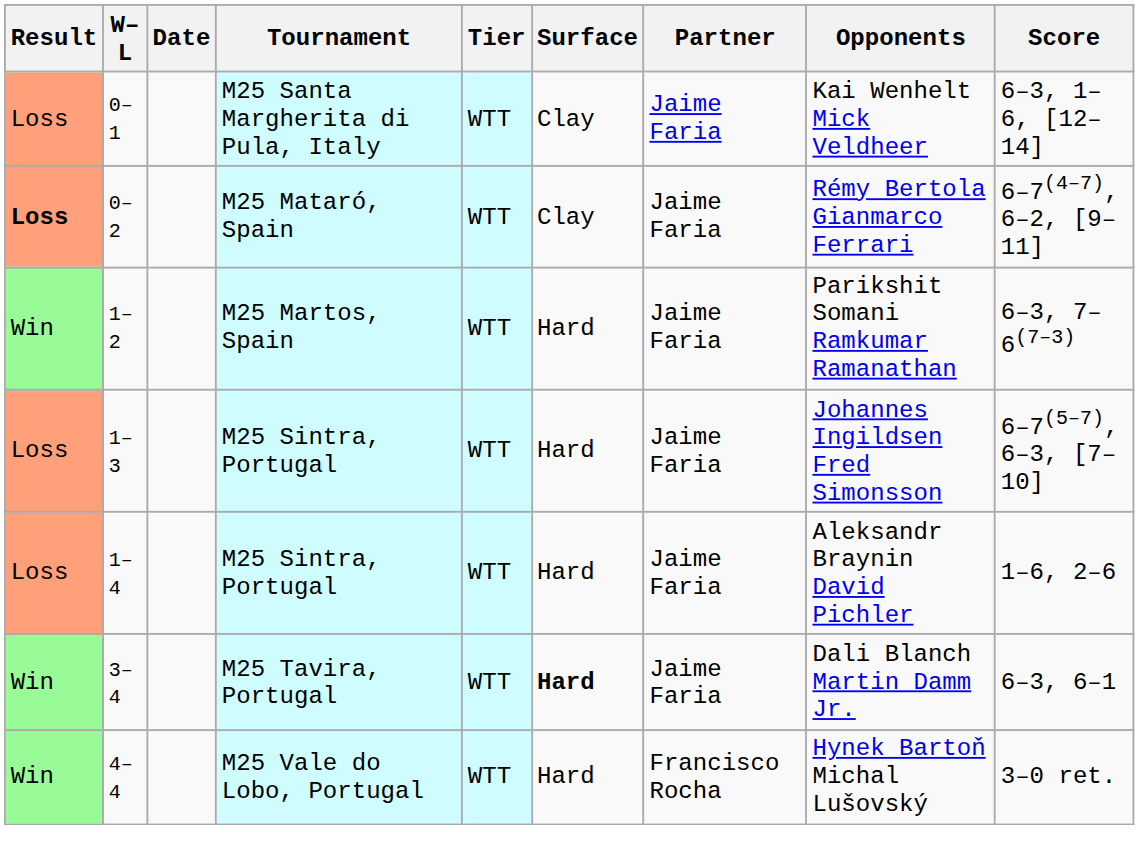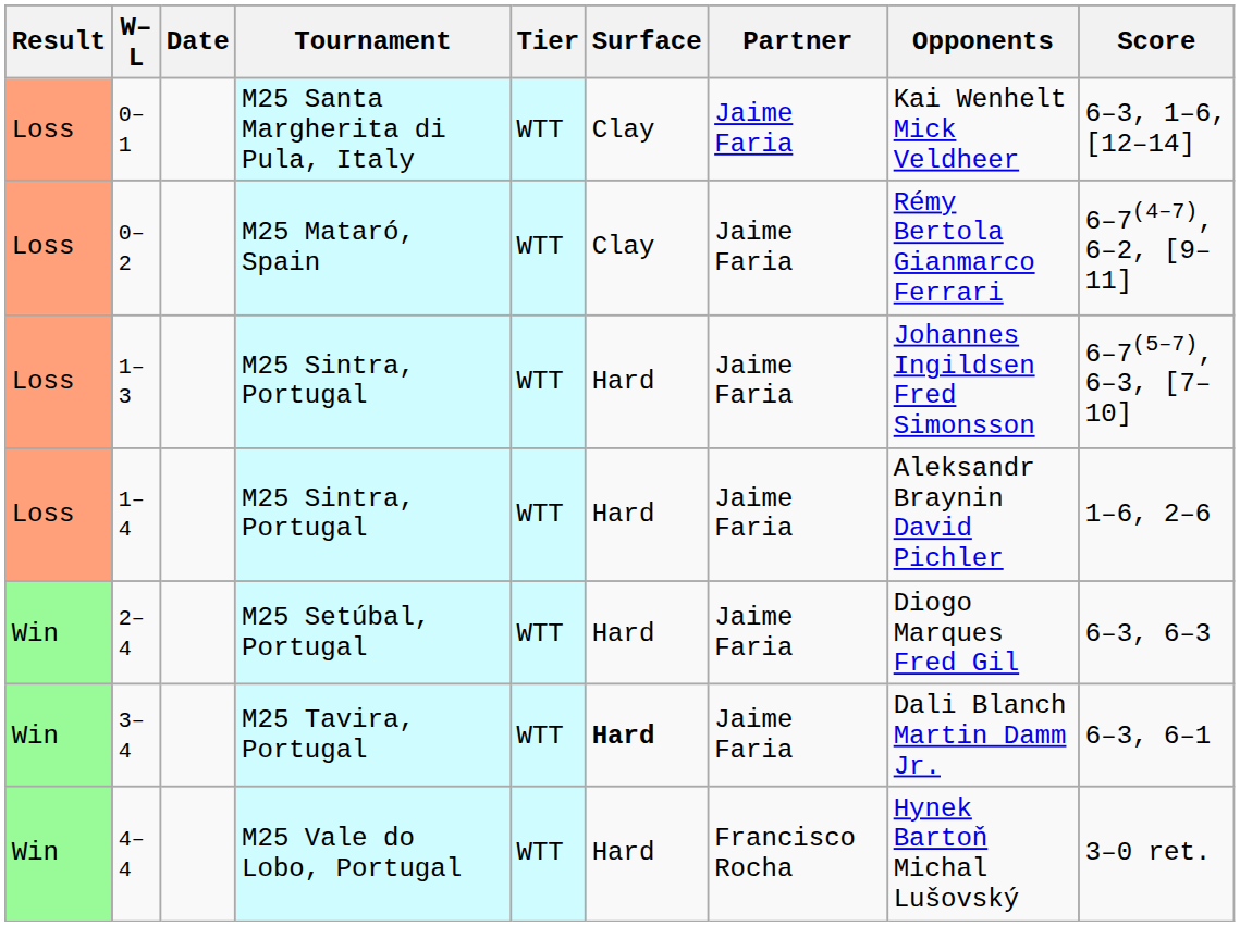 <table class="sortable wikitable">
 <tr>
 <th>Result</th>
 <th class="unsortable">W–L</th>
 <th>Date</th>
 <th>Tournament</th>
 <th>Tier</th>
 <th>Surface</th>
 <th>Partner</th>
 <th>Opponents</th>
 <th class="unsortable">Score</th>
 </tr>
 <tr>
 <td bgcolor=FFA07A>Loss</td>
 <td><small>0–1</small></td>
 <td></td>
 <td style="background:#cffcff;">M25 Santa Margherita di Pula, Italy</td>
 <td style="background:#cffcff;">WTT</td>
 <td>Clay</td>
 <td> <a href='#'>Jaime Faria</a></td>
 <td> Kai Wenhelt <br> <a href='#'>Mick Veldheer</a></td>
 <td>6–3, 1–6, [12–14]</td>
 </tr>
 <tr>
-<td bgcolor=FFA07A><strong>Loss</strong></td>
+<td bgcolor=FFA07A>Loss</td>
 <td><small>0–2</small></td>
 <td></td>
 <td style="background:#cffcff;">M25 Mataró, Spain</td>
 <td style="background:#cffcff;">WTT</td>
 <td>Clay</td>
 <td> Jaime Faria</td>
 <td> <a href='#'>Rémy Bertola</a> <br> <a href='#'>Gianmarco Ferrari</a></td>
 <td>6–7<sup>(4–7)</sup>, 6–2, [9–11]</td>
-</tr>
-<tr>
-<td bgcolor=98FB98>Win</td>
-<td><small>1–2</small></td>
-<td></td>
-<td style="background:#cffcff;">M25 Martos, Spain</td>
-<td style="background:#cffcff;">WTT</td>
-<td>Hard</td>
-<td> Jaime Faria</td>
-<td> Parikshit Somani <br> <a href='#'>Ramkumar Ramanathan</a></td>
-<td>6–3, 7–6<sup>(7–3)</sup></td>
 </tr>
 <tr>
 <td bgcolor=FFA07A>Loss</td>
 <td><small>1–3</small></td>
 <td></td>
 <td style="background:#cffcff;">M25 Sintra, Portugal</td>
 <td style="background:#cffcff;">WTT</td>
 <td>Hard</td>
 <td> Jaime Faria</td>
 <td> <a href='#'>Johannes Ingildsen</a> <br> <a href='#'>Fred Simonsson</a></td>
 <td>6–7<sup>(5–7)</sup>, 6–3, [7–10]</td>
 </tr>
 <tr>
 <td bgcolor=FFA07A>Loss</td>
 <td><small>1–4</small></td>
 <td></td>
 <td style="background:#cffcff;">M25 Sintra, Portugal</td>
 <td style="background:#cffcff;">WTT</td>
 <td>Hard</td>
 <td> Jaime Faria</td>
 <td> Aleksandr Braynin <br> <a href='#'>David Pichler</a></td>
 <td>1–6, 2–6</td>
 </tr>
 <tr>
 <td bgcolor=98FB98>Win</td>
+<td><small>2–4</small></td>
+<td></td>
+<td style="background:#cffcff;">M25 Setúbal, Portugal</td>
+<td style="background:#cffcff;">WTT</td>
+<td>Hard</td>
+<td> Jaime Faria</td>
+<td> Diogo Marques <br> <a href='#'>Fred Gil</a></td>
+<td>6–3, 6–3</td>
+</tr>
+<tr>
+<td bgcolor=98FB98>Win</td>
 <td><small>3–4</small></td>
 <td></td>
 <td style="background:#cffcff;">M25 Tavira, Portugal</td>
 <td style="background:#cffcff;">WTT</td>
 <td><strong>Hard</strong></td>
 <td> Jaime Faria</td>
 <td> Dali Blanch <br> <a href='#'>Martin Damm Jr.</a></td>
 <td>6–3, 6–1</td>
 </tr>
 <tr>
 <td bgcolor=98FB98>Win</td>
 <td><small>4–4</small></td>
 <td></td>
 <td style="background:#cffcff;">M25 Vale do Lobo, Portugal</td>
 <td style="background:#cffcff;">WTT</td>
 <td>Hard</td>
 <td> Francisco Rocha</td>
 <td> <a href='#'>Hynek Bartoň</a> <br> Michal Lušovský</td>
 <td>3–0 ret.</td>
 </tr>
 </table>
